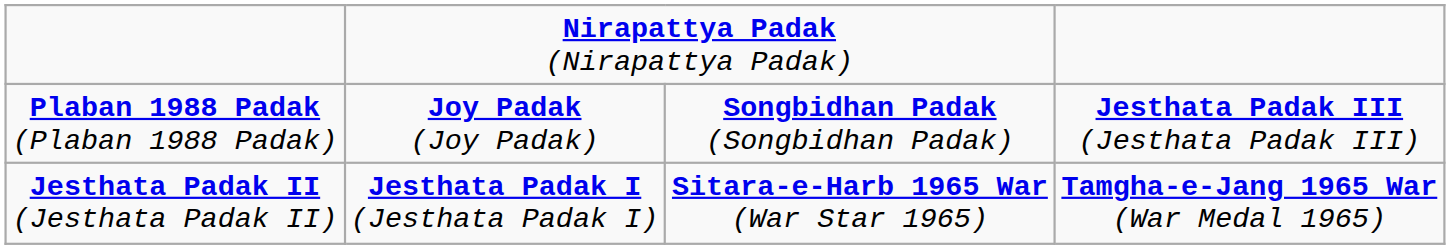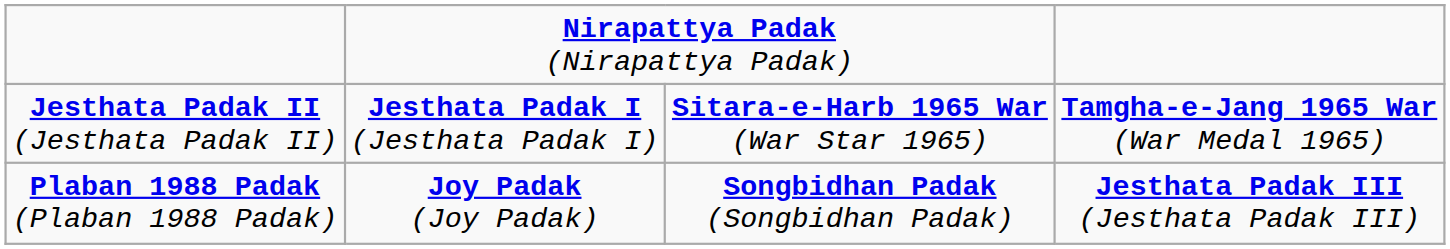 <table class="wikitable" style="margin:1em auto; text-align:center;">
 <tr>
 <td></td>
 <td colspan="2"><strong><a href='#'>Nirapattya Padak</a></strong><br><em>(Nirapattya Padak)</em></td>
+</tr>
+<tr>
+<td><strong><a href='#'>Jesthata Padak II</a></strong><br><em>(Jesthata Padak II)</em></td>
+<td><strong><a href='#'>Jesthata Padak I</a></strong><br><em>(Jesthata Padak I)</em></td>
+<td><strong><a href='#'>Sitara-e-Harb 1965 War</a></strong><br><em>(War Star 1965)</em></td>
+<td><strong><a href='#'>Tamgha-e-Jang 1965 War</a></strong><br><em>(War Medal 1965)</em></td>
 </tr>
 <tr>
 <td><strong><a href='#'>Plaban 1988 Padak</a></strong><br><em>(Plaban 1988 Padak)</em></td>
 <td><strong><a href='#'>Joy Padak</a></strong><br><em>(Joy Padak)</em></td>
 <td><strong><a href='#'>Songbidhan Padak</a></strong><br><em>(Songbidhan Padak)</em></td>
 <td><strong><a href='#'>Jesthata Padak III</a></strong><br><em>(Jesthata Padak III)</em></td>
 </tr>
-<tr>
-<td><strong><a href='#'>Jesthata Padak II</a></strong><br><em>(Jesthata Padak II)</em></td>
-<td><strong><a href='#'>Jesthata Padak I</a></strong><br><em>(Jesthata Padak I)</em></td>
-<td><strong><a href='#'>Sitara-e-Harb 1965 War</a></strong><br><em>(War Star 1965)</em></td>
-<td><strong><a href='#'>Tamgha-e-Jang 1965 War</a></strong><br><em>(War Medal 1965)</em></td>
-</tr>
 </table>
